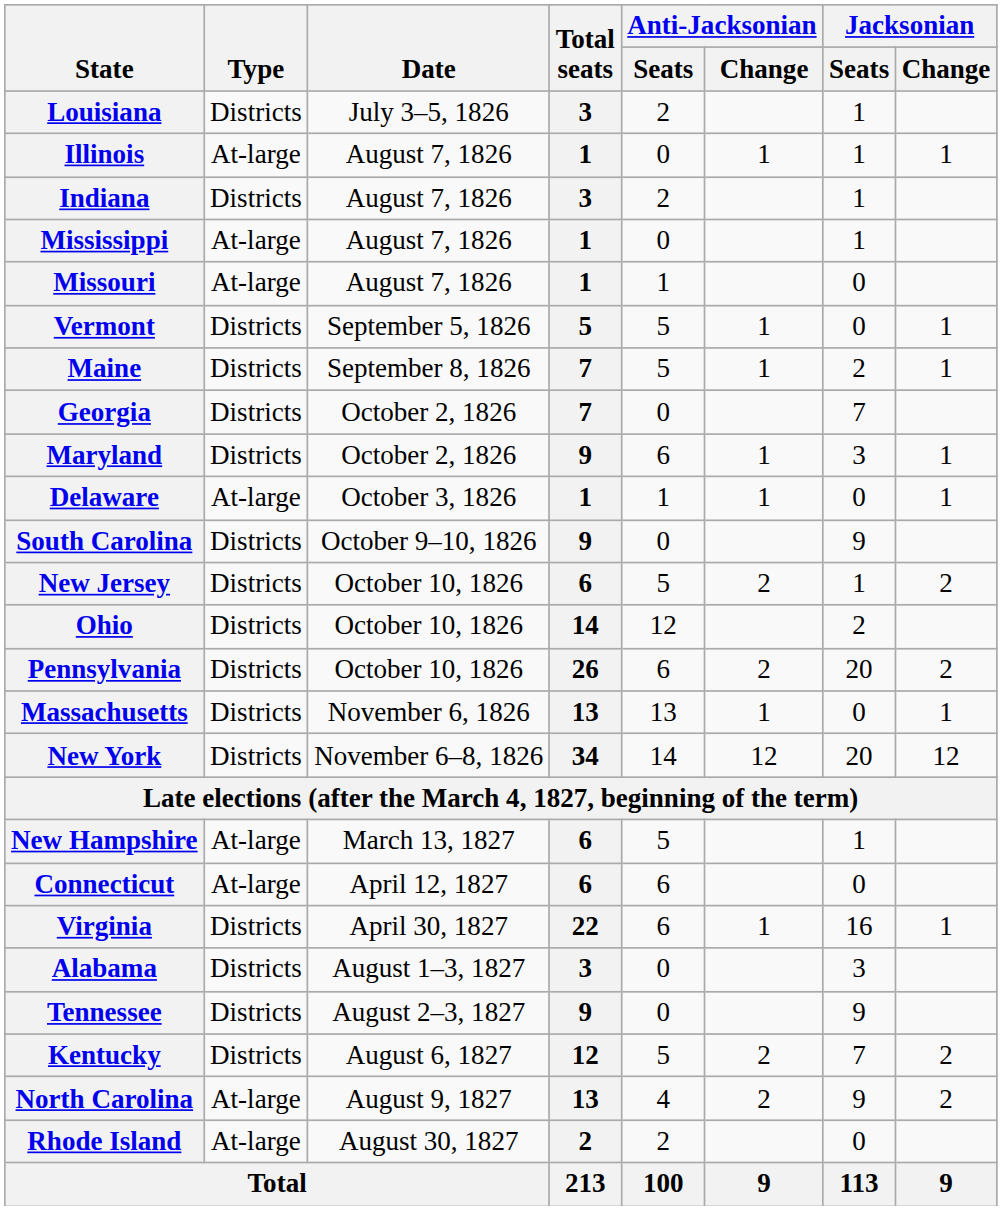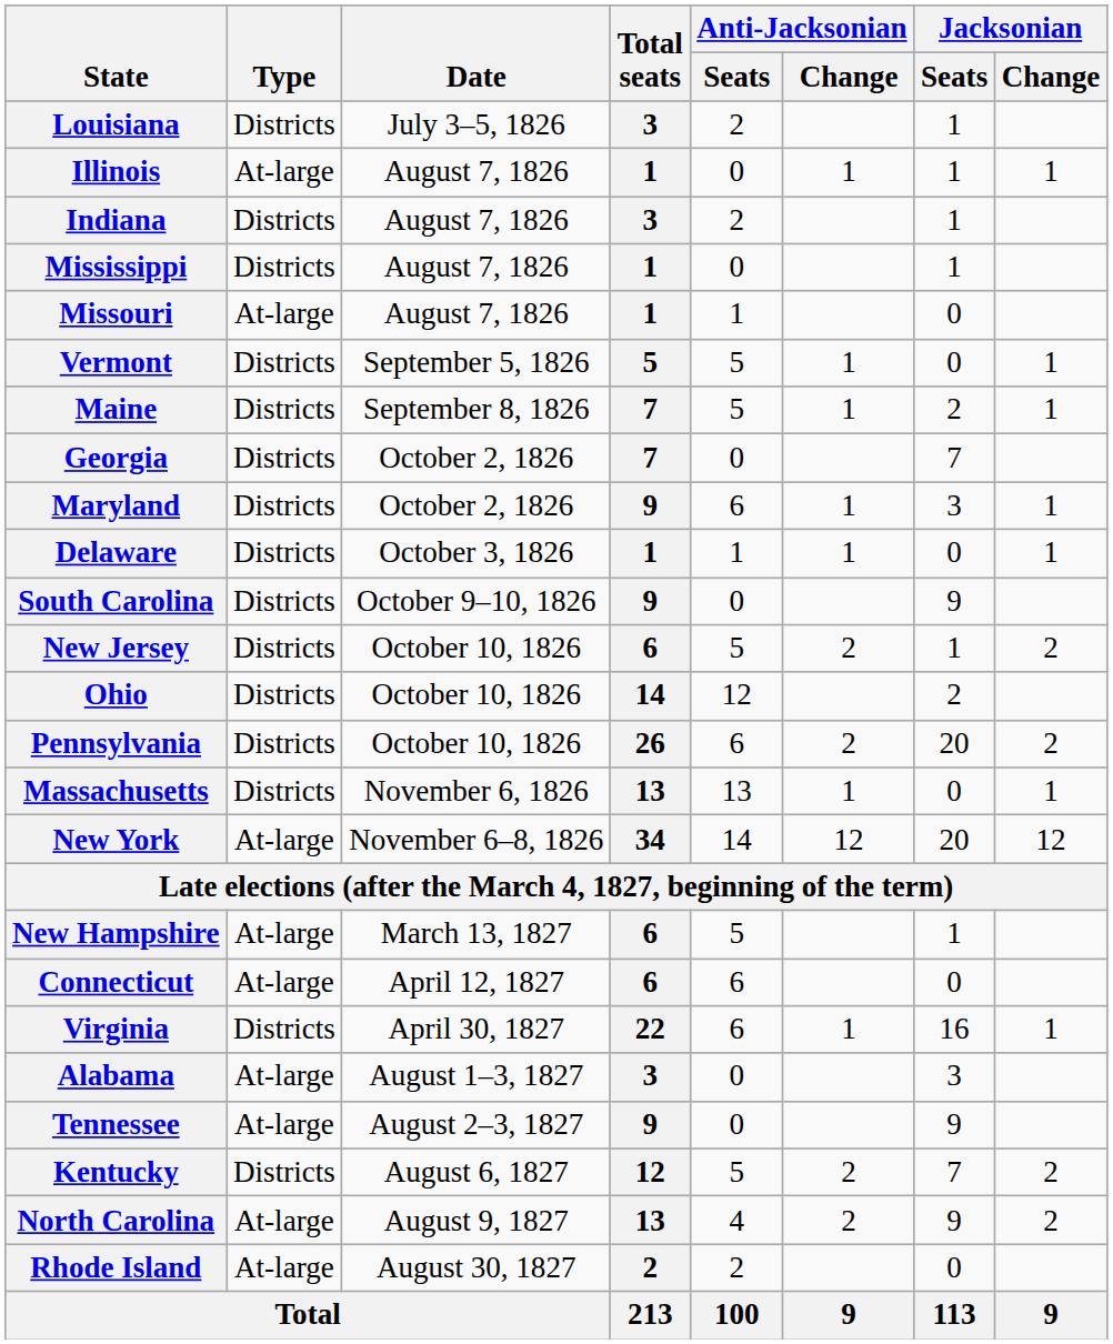 <table class="wikitable sortable" style="text-align:center">
 <tr valign=bottom>
 <th rowspan=2>State</th>
 <th rowspan=2>Type</th>
 <th data-sort-type=date rowspan=2>Date</th>
 <th rowspan=2>Total<br>seats</th>
 <th colspan=2 ><a href='#'>Anti-Jacksonian</a></th>
 <th colspan=2 ><a href='#'>Jacksonian</a></th>
 </tr>
 <tr>
 <th>Seats</th>
 <th>Change</th>
 <th>Seats</th>
 <th>Change</th>
 </tr>
 <tr>
 <th><a href='#'>Louisiana</a></th>
 <td>Districts</td>
 <td data-sort-value="July 5, 1826">July 3–5, 1826</td>
 <th>3</th>
 <td>2</td>
 <td></td>
 <td>1</td>
 <td></td>
 </tr>
 <tr>
 <th><a href='#'>Illinois</a></th>
 <td>At-large</td>
 <td>August 7, 1826</td>
 <th>1</th>
 <td>0</td>
 <td>1</td>
 <td>1</td>
 <td>1</td>
 </tr>
 <tr>
 <th><a href='#'>Indiana</a></th>
 <td>Districts</td>
 <td>August 7, 1826</td>
 <th>3</th>
 <td>2</td>
 <td></td>
 <td>1</td>
 <td></td>
 </tr>
 <tr>
 <th><a href='#'>Mississippi</a></th>
-<td>At-large</td>
+<td>Districts</td>
 <td>August 7, 1826</td>
 <th>1</th>
 <td>0</td>
 <td></td>
 <td>1</td>
 <td></td>
 </tr>
 <tr>
 <th><a href='#'>Missouri</a></th>
 <td>At-large</td>
 <td>August 7, 1826</td>
 <th>1</th>
 <td>1</td>
 <td></td>
 <td>0</td>
 <td></td>
 </tr>
 <tr>
 <th><a href='#'>Vermont</a></th>
 <td>Districts</td>
 <td>September 5, 1826</td>
 <th>5</th>
 <td>5</td>
 <td>1</td>
 <td>0</td>
 <td>1</td>
 </tr>
 <tr>
 <th><a href='#'>Maine</a></th>
 <td>Districts</td>
 <td>September 8, 1826</td>
 <th>7</th>
 <td>5</td>
 <td>1</td>
 <td>2</td>
 <td>1</td>
 </tr>
 <tr>
 <th><a href='#'>Georgia</a></th>
 <td>Districts</td>
 <td>October 2, 1826</td>
 <th>7</th>
 <td>0</td>
 <td></td>
 <td>7</td>
 <td></td>
 </tr>
 <tr>
 <th><a href='#'>Maryland</a></th>
 <td>Districts</td>
 <td>October 2, 1826</td>
 <th>9</th>
 <td>6</td>
 <td>1</td>
 <td>3</td>
 <td>1</td>
 </tr>
 <tr>
 <th><a href='#'>Delaware</a></th>
-<td>At-large</td>
+<td>Districts</td>
 <td>October 3, 1826</td>
 <th>1</th>
 <td>1</td>
 <td>1</td>
 <td>0</td>
 <td>1</td>
 </tr>
 <tr>
 <th><a href='#'>South Carolina</a></th>
 <td>Districts</td>
 <td data-sort-value="October 10, 1826">October 9–10, 1826</td>
 <th>9</th>
 <td>0</td>
 <td></td>
 <td>9</td>
 <td></td>
 </tr>
 <tr>
 <th><a href='#'>New Jersey</a></th>
 <td>Districts</td>
 <td>October 10, 1826</td>
 <th>6</th>
 <td>5</td>
 <td>2</td>
 <td>1</td>
 <td>2</td>
 </tr>
 <tr>
 <th><a href='#'>Ohio</a></th>
 <td>Districts</td>
 <td>October 10, 1826</td>
 <th>14</th>
 <td>12</td>
 <td></td>
 <td>2</td>
 <td></td>
 </tr>
 <tr>
 <th><a href='#'>Pennsylvania</a></th>
 <td>Districts</td>
 <td>October 10, 1826</td>
 <th>26</th>
 <td>6</td>
 <td>2</td>
 <td>20</td>
 <td>2</td>
 </tr>
 <tr>
 <th><a href='#'>Massachusetts</a></th>
 <td>Districts</td>
 <td>November 6, 1826</td>
 <th>13</th>
 <td>13</td>
 <td>1</td>
 <td>0</td>
 <td>1</td>
 </tr>
 <tr>
 <th><a href='#'>New York</a></th>
-<td>Districts</td>
+<td>At-large</td>
 <td data-sort-value="November 8, 1826">November 6–8, 1826</td>
 <th>34</th>
 <td>14</td>
 <td>12</td>
 <td>20</td>
 <td>12</td>
 </tr>
 <tr>
 <th colspan=8>Late elections (after the March 4, 1827, beginning of the term)</th>
 </tr>
 <tr>
 <th><a href='#'>New Hampshire</a></th>
 <td>At-large</td>
 <td>March 13, 1827</td>
 <th>6</th>
 <td>5</td>
 <td></td>
 <td>1</td>
 <td></td>
 </tr>
 <tr>
 <th><a href='#'>Connecticut</a></th>
 <td>At-large</td>
 <td>April 12, 1827</td>
 <th>6</th>
 <td>6</td>
 <td></td>
 <td>0</td>
 <td></td>
 </tr>
 <tr>
 <th><a href='#'>Virginia</a></th>
 <td>Districts</td>
 <td>April 30, 1827</td>
 <th>22</th>
 <td>6</td>
 <td>1</td>
 <td>16</td>
 <td>1</td>
 </tr>
 <tr>
 <th><a href='#'>Alabama</a></th>
-<td>Districts</td>
+<td>At-large</td>
 <td data-sort-value="August 3, 1827">August 1–3, 1827</td>
 <th>3</th>
 <td>0</td>
 <td></td>
 <td>3</td>
 <td></td>
 </tr>
 <tr>
 <th><a href='#'>Tennessee</a></th>
-<td>Districts</td>
+<td>At-large</td>
 <td data-sort-value="August 3, 1827">August 2–3, 1827</td>
 <th>9</th>
 <td>0</td>
 <td></td>
 <td>9</td>
 <td></td>
 </tr>
 <tr>
 <th><a href='#'>Kentucky</a></th>
 <td>Districts</td>
 <td>August 6, 1827</td>
 <th>12</th>
 <td>5</td>
 <td>2</td>
 <td>7</td>
 <td>2</td>
 </tr>
 <tr>
 <th><a href='#'>North Carolina</a></th>
 <td>At-large</td>
 <td>August 9, 1827</td>
 <th>13</th>
 <td>4</td>
 <td>2</td>
 <td>9</td>
 <td>2</td>
 </tr>
 <tr>
 <th><a href='#'>Rhode Island</a></th>
 <td>At-large</td>
 <td>August 30, 1827</td>
 <th>2</th>
 <td>2</td>
 <td></td>
 <td>0</td>
 <td></td>
 </tr>
 <tr>
 <th colspan=3>Total</th>
 <th>213</th>
 <th>100<br></th>
 <th>9</th>
 <th>113<br></th>
 <th>9</th>
 </tr>
 </table>
